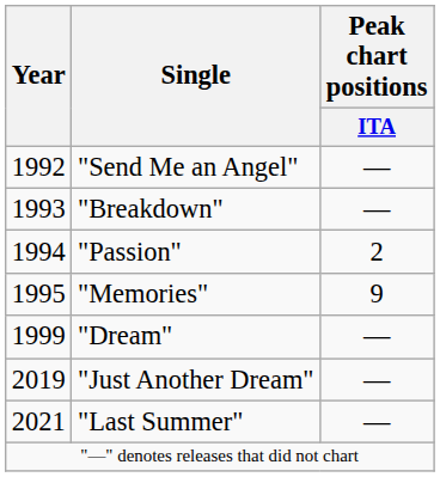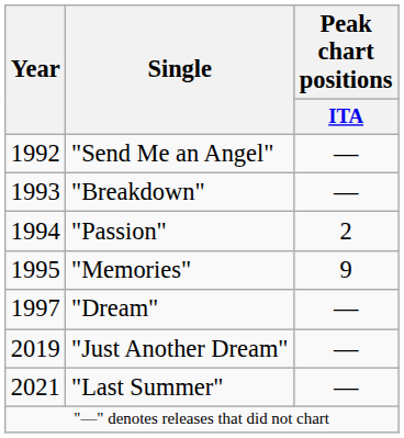 <table class="wikitable" style="text-align:center;">
 <tr>
 <th rowspan="2">Year</th>
 <th rowspan="2">Single</th>
 <th colspan="1">Peak chart positions</th>
 </tr>
 <tr style="font-size:smaller;">
 <th width="35"><a href='#'>ITA</a><br></th>
 </tr>
 <tr>
 <td>1992</td>
 <td align="left">"Send Me an Angel"</td>
 <td>—</td>
 </tr>
 <tr>
 <td>1993</td>
 <td align="left">"Breakdown"</td>
 <td>—</td>
 </tr>
 <tr>
 <td>1994</td>
 <td align="left">"Passion"</td>
 <td>2</td>
 </tr>
 <tr>
 <td>1995</td>
 <td align="left">"Memories"</td>
 <td>9</td>
 </tr>
 <tr>
-<td>1999</td>
+<td>1997</td>
 <td align="left">"Dream"</td>
 <td>—</td>
 </tr>
 <tr>
 <td>2019</td>
 <td align="left">"Just Another Dream"</td>
 <td>—</td>
 </tr>
 <tr>
 <td>2021</td>
 <td align="left">"Last Summer"</td>
 <td>—</td>
 </tr>
 <tr>
 <td colspan="15" style="font-size:8pt">"—" denotes releases that did not chart</td>
 </tr>
 </table>
